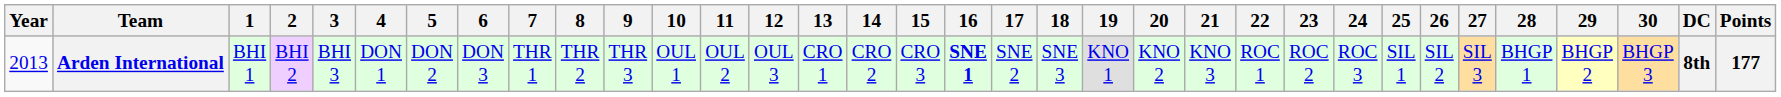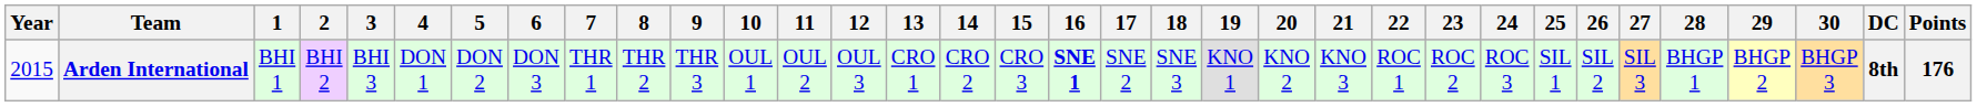 <table class="wikitable" style="text-align:center; font-size:85%">
 <tr>
 <th>Year</th>
 <th>Team</th>
 <th>1</th>
 <th>2</th>
 <th>3</th>
 <th>4</th>
 <th>5</th>
 <th>6</th>
 <th>7</th>
 <th>8</th>
 <th>9</th>
 <th>10</th>
 <th>11</th>
 <th>12</th>
 <th>13</th>
 <th>14</th>
 <th>15</th>
 <th>16</th>
 <th>17</th>
 <th>18</th>
 <th>19</th>
 <th>20</th>
 <th>21</th>
 <th>22</th>
 <th>23</th>
 <th>24</th>
 <th>25</th>
 <th>26</th>
 <th>27</th>
 <th>28</th>
 <th>29</th>
 <th>30</th>
 <th>DC</th>
 <th>Points</th>
 </tr>
 <tr>
-<td><a href='#'>2013</a></td>
+<td><a href='#'>2015</a></td>
 <th nowrap><a href='#'>Arden International</a></th>
 <td style="background:#DFFFDF;"><a href='#'>BHI<br>1</a><br></td>
 <td style="background:#EFCFFF;"><a href='#'>BHI<br>2</a><br></td>
 <td style="background:#DFFFDF;"><a href='#'>BHI<br>3</a><br></td>
 <td style="background:#DFFFDF;"><a href='#'>DON<br>1</a><br></td>
 <td style="background:#DFFFDF;"><a href='#'>DON<br>2</a><br></td>
 <td style="background:#DFFFDF;"><a href='#'>DON<br>3</a><br></td>
 <td style="background:#DFFFDF;"><a href='#'>THR<br>1</a><br></td>
 <td style="background:#DFFFDF;"><a href='#'>THR<br>2</a><br></td>
 <td style="background:#DFFFDF;"><a href='#'>THR<br>3</a><br></td>
 <td style="background:#DFFFDF;"><a href='#'>OUL<br>1</a><br></td>
 <td style="background:#DFFFDF;"><a href='#'>OUL<br>2</a><br></td>
 <td style="background:#DFFFDF;"><a href='#'>OUL<br>3</a><br></td>
 <td style="background:#DFFFDF;"><a href='#'>CRO<br>1</a><br></td>
 <td style="background:#DFFFDF;"><a href='#'>CRO<br>2</a><br></td>
 <td style="background:#DFFFDF;"><a href='#'>CRO<br>3</a><br></td>
 <td style="background:#DFFFDF;"><strong><a href='#'>SNE<br>1</a><br></strong></td>
 <td style="background:#DFFFDF;"><a href='#'>SNE<br>2</a><br></td>
 <td style="background:#DFFFDF;"><a href='#'>SNE<br>3</a><br></td>
 <td style="background:#DFDFDF;"><a href='#'>KNO<br>1</a><br></td>
 <td style="background:#DFFFDF;"><a href='#'>KNO<br>2</a><br></td>
 <td style="background:#DFFFDF;"><a href='#'>KNO<br>3</a><br></td>
 <td style="background:#DFFFDF;"><a href='#'>ROC<br>1</a><br></td>
 <td style="background:#DFFFDF;"><a href='#'>ROC<br>2</a><br></td>
 <td style="background:#DFFFDF;"><a href='#'>ROC<br>3</a><br></td>
 <td style="background:#DFFFDF;"><a href='#'>SIL<br>1</a><br></td>
 <td style="background:#DFFFDF;"><a href='#'>SIL<br>2</a><br></td>
 <td style="background:#FFDF9F;"><a href='#'>SIL<br>3</a><br></td>
 <td style="background:#DFFFDF;"><a href='#'>BHGP<br>1</a><br></td>
 <td style="background:#FFFFBF;"><a href='#'>BHGP<br>2</a><br></td>
 <td style="background:#FFDF9F;"><a href='#'>BHGP<br>3</a><br></td>
 <th>8th</th>
-<th>177</th>
+<th>176</th>
 </tr>
 </table>
